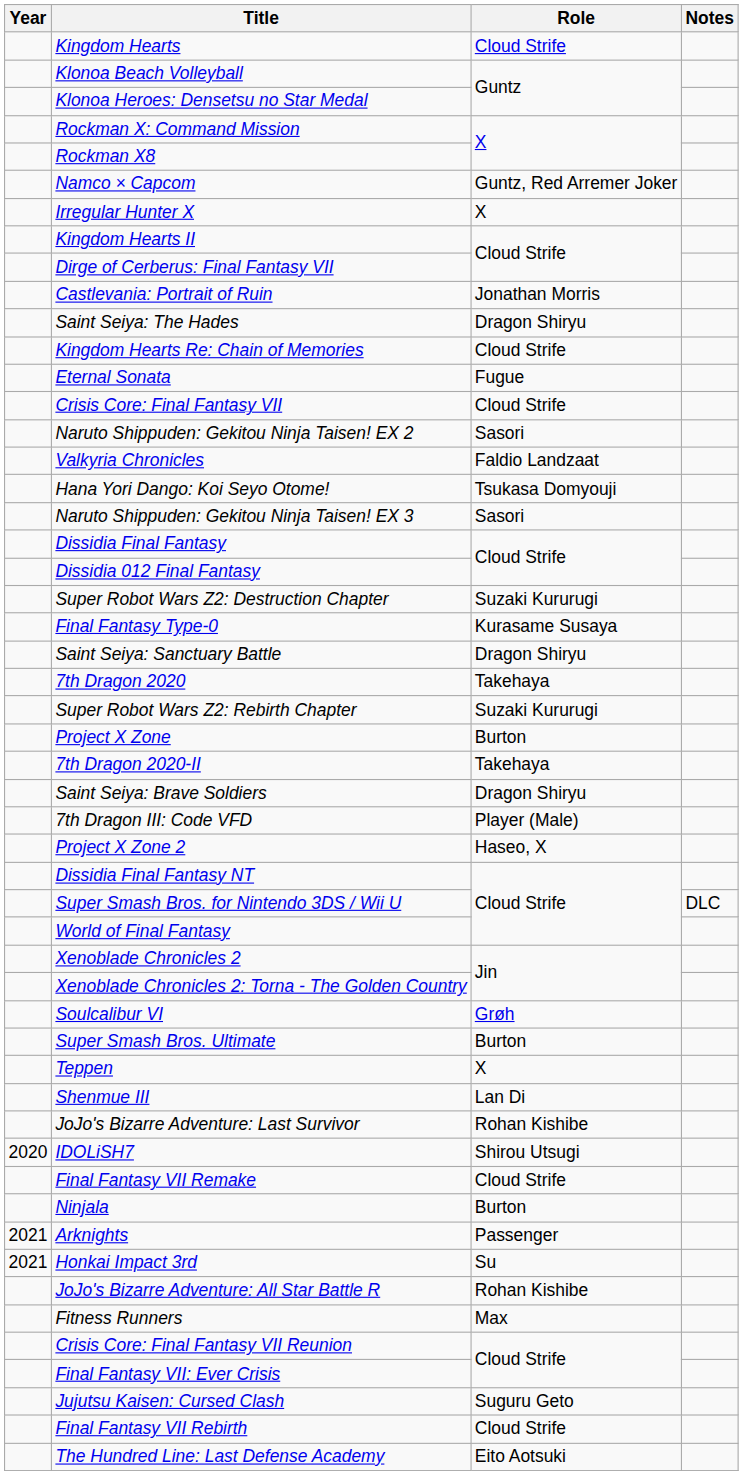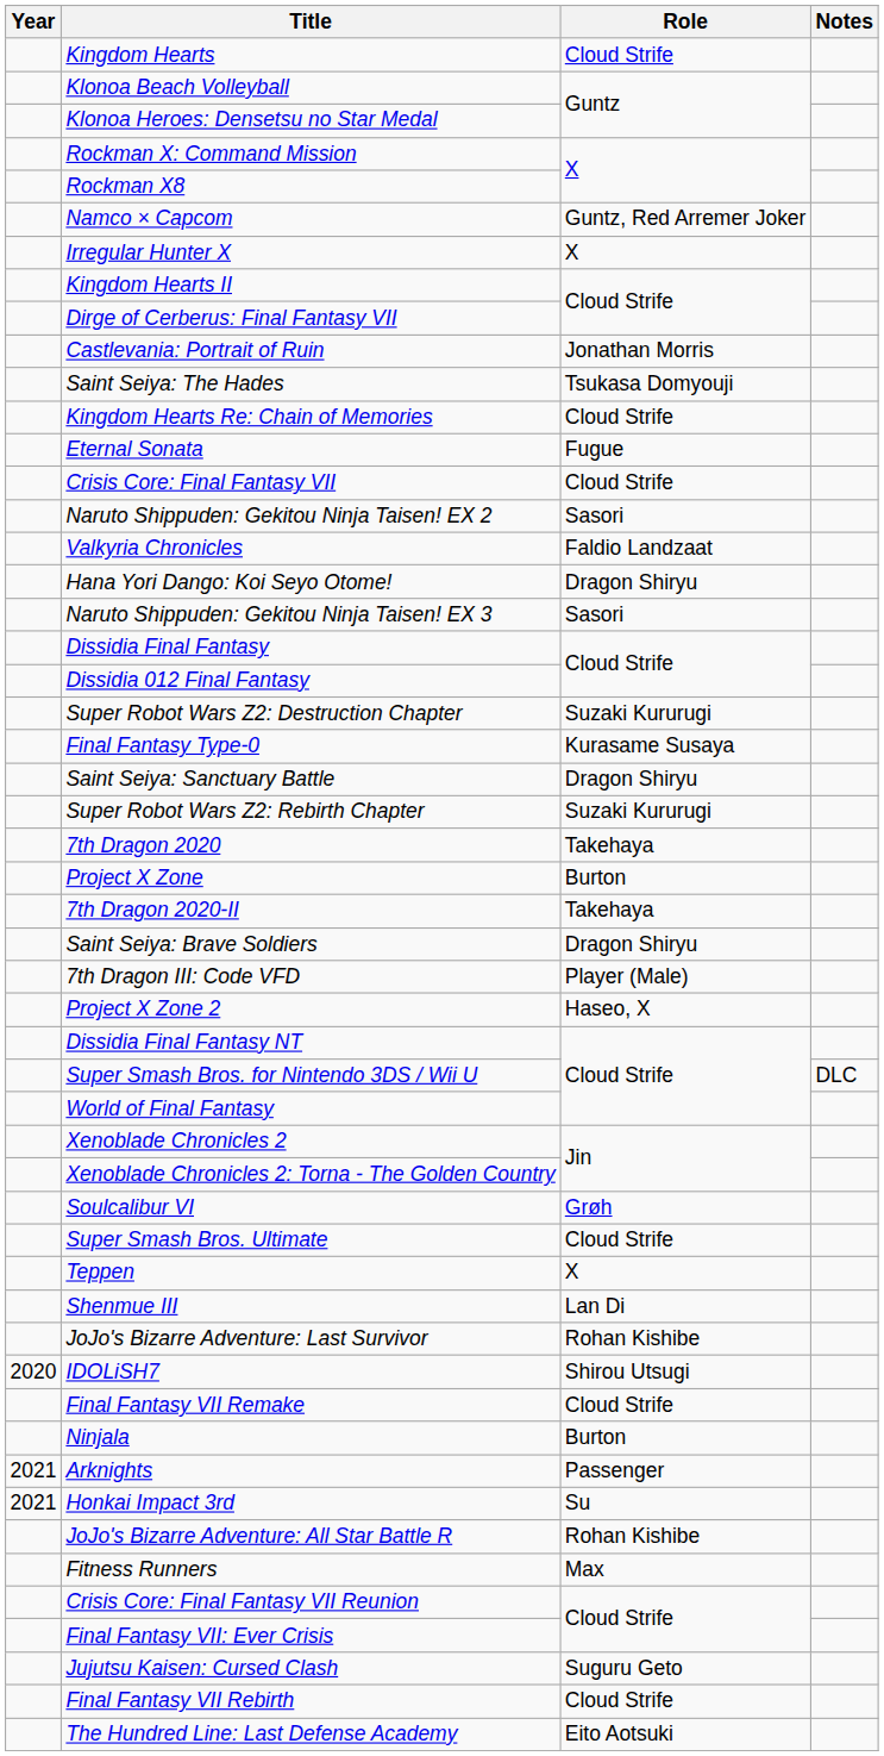 <table class="wikitable">
 <tr>
 <th>Year</th>
 <th>Title</th>
 <th>Role</th>
 <th>Notes</th>
 </tr>
 <tr>
 <td></td>
 <td><em><a href='#'>Kingdom Hearts</a></em></td>
 <td><a href='#'>Cloud Strife</a></td>
 <td></td>
 </tr>
 <tr>
 <td></td>
 <td><em><a href='#'>Klonoa Beach Volleyball</a></em></td>
 <td rowspan="2">Guntz</td>
 <td></td>
 </tr>
 <tr>
 <td></td>
 <td><em><a href='#'>Klonoa Heroes: Densetsu no Star Medal</a></em></td>
 <td></td>
 </tr>
 <tr>
 <td></td>
 <td><em><a href='#'>Rockman X: Command Mission</a></em></td>
 <td rowspan="2"><a href='#'>X</a></td>
 <td></td>
 </tr>
 <tr>
 <td></td>
 <td><em><a href='#'>Rockman X8</a></em></td>
 <td></td>
 </tr>
 <tr>
 <td></td>
 <td><em><a href='#'>Namco × Capcom</a></em></td>
 <td>Guntz, Red Arremer Joker</td>
 <td></td>
 </tr>
 <tr>
 <td></td>
 <td><em><a href='#'>Irregular Hunter X</a></em></td>
 <td>X</td>
 <td></td>
 </tr>
 <tr>
 <td></td>
 <td><em><a href='#'>Kingdom Hearts II</a></em></td>
 <td rowspan="2">Cloud Strife</td>
 <td></td>
 </tr>
 <tr>
 <td></td>
 <td><em><a href='#'>Dirge of Cerberus: Final Fantasy VII</a></em></td>
 <td></td>
 </tr>
 <tr>
 <td></td>
 <td><em><a href='#'>Castlevania: Portrait of Ruin</a></em></td>
 <td>Jonathan Morris</td>
 <td></td>
 </tr>
 <tr>
 <td></td>
 <td><em>Saint Seiya: The Hades</em></td>
-<td>Dragon Shiryu</td>
+<td>Tsukasa Domyouji</td>
 <td></td>
 </tr>
 <tr>
 <td></td>
 <td><em><a href='#'>Kingdom Hearts Re: Chain of Memories</a></em></td>
 <td>Cloud Strife</td>
 <td></td>
 </tr>
 <tr>
 <td></td>
 <td><em><a href='#'>Eternal Sonata</a></em></td>
 <td>Fugue</td>
 <td></td>
 </tr>
 <tr>
 <td></td>
 <td><em><a href='#'>Crisis Core: Final Fantasy VII</a></em></td>
 <td>Cloud Strife</td>
 <td></td>
 </tr>
 <tr>
 <td></td>
 <td><em>Naruto Shippuden: Gekitou Ninja Taisen! EX 2</em></td>
 <td>Sasori</td>
 <td></td>
 </tr>
 <tr>
 <td></td>
 <td><em><a href='#'>Valkyria Chronicles</a></em></td>
 <td>Faldio Landzaat</td>
 <td></td>
 </tr>
 <tr>
 <td></td>
 <td><em>Hana Yori Dango: Koi Seyo Otome!</em></td>
-<td>Tsukasa Domyouji</td>
+<td>Dragon Shiryu</td>
 <td></td>
 </tr>
 <tr>
 <td></td>
 <td><em>Naruto Shippuden: Gekitou Ninja Taisen! EX 3</em></td>
 <td>Sasori</td>
 <td></td>
 </tr>
 <tr>
 <td></td>
 <td><em><a href='#'>Dissidia Final Fantasy</a></em></td>
 <td rowspan="2">Cloud Strife</td>
 <td></td>
 </tr>
 <tr>
 <td></td>
 <td><em><a href='#'>Dissidia 012 Final Fantasy</a></em></td>
 <td></td>
 </tr>
 <tr>
 <td></td>
 <td><em>Super Robot Wars Z2: Destruction Chapter</em></td>
 <td>Suzaki Kururugi</td>
 <td></td>
 </tr>
 <tr>
 <td></td>
 <td><em><a href='#'>Final Fantasy Type-0</a></em></td>
 <td>Kurasame Susaya</td>
 <td></td>
 </tr>
 <tr>
 <td></td>
 <td><em>Saint Seiya: Sanctuary Battle</em></td>
 <td>Dragon Shiryu</td>
 <td></td>
 </tr>
 <tr>
 <td></td>
-<td><em><a href='#'>7th Dragon 2020</a></em></td>
-<td>Takehaya</td>
+<td><em>Super Robot Wars Z2: Rebirth Chapter</em></td>
+<td>Suzaki Kururugi</td>
 <td></td>
 </tr>
 <tr>
 <td></td>
-<td><em>Super Robot Wars Z2: Rebirth Chapter</em></td>
-<td>Suzaki Kururugi</td>
+<td><em><a href='#'>7th Dragon 2020</a></em></td>
+<td>Takehaya</td>
 <td></td>
 </tr>
 <tr>
 <td></td>
 <td><em><a href='#'>Project X Zone</a></em></td>
 <td>Burton</td>
 <td></td>
 </tr>
 <tr>
 <td></td>
 <td><em><a href='#'>7th Dragon 2020-II</a></em></td>
 <td>Takehaya</td>
 <td></td>
 </tr>
 <tr>
 <td></td>
 <td><em>Saint Seiya: Brave Soldiers</em></td>
 <td>Dragon Shiryu</td>
 <td></td>
 </tr>
 <tr>
 <td></td>
 <td><em>7th Dragon III: Code VFD</em></td>
 <td>Player (Male)</td>
 <td></td>
 </tr>
 <tr>
 <td></td>
 <td><em><a href='#'>Project X Zone 2</a></em></td>
 <td>Haseo, X</td>
 <td></td>
 </tr>
 <tr>
 <td></td>
 <td><em><a href='#'>Dissidia Final Fantasy NT</a></em></td>
 <td rowspan="3">Cloud Strife</td>
 <td></td>
 </tr>
 <tr>
 <td></td>
 <td><em><a href='#'>Super Smash Bros. for Nintendo 3DS / Wii U</a></em></td>
 <td>DLC </td>
 </tr>
 <tr>
 <td></td>
 <td><em><a href='#'>World of Final Fantasy</a></em></td>
 <td></td>
 </tr>
 <tr>
 <td></td>
 <td><em><a href='#'>Xenoblade Chronicles 2</a></em></td>
 <td rowspan="2">Jin</td>
 <td></td>
 </tr>
 <tr>
 <td></td>
 <td><em><a href='#'>Xenoblade Chronicles 2: Torna - The Golden Country</a></em></td>
 <td></td>
 </tr>
 <tr>
 <td></td>
 <td><em><a href='#'>Soulcalibur VI</a></em></td>
 <td><a href='#'>Grøh</a></td>
 <td></td>
 </tr>
 <tr>
 <td></td>
 <td><em><a href='#'>Super Smash Bros. Ultimate</a></em></td>
-<td>Burton</td>
+<td>Cloud Strife</td>
 <td></td>
 </tr>
 <tr>
 <td></td>
 <td><em><a href='#'>Teppen</a></em></td>
 <td>X</td>
 <td></td>
 </tr>
 <tr>
 <td></td>
 <td><em><a href='#'>Shenmue III</a></em></td>
 <td>Lan Di</td>
 <td></td>
 </tr>
 <tr>
 <td></td>
 <td><em>JoJo's Bizarre Adventure: Last Survivor</em></td>
 <td>Rohan Kishibe</td>
 <td></td>
 </tr>
 <tr>
 <td>2020</td>
 <td><a href='#'><em>IDOLiSH7</em></a></td>
 <td>Shirou Utsugi</td>
 <td></td>
 </tr>
 <tr>
 <td></td>
 <td><em><a href='#'>Final Fantasy VII Remake</a></em></td>
 <td>Cloud Strife</td>
 <td></td>
 </tr>
 <tr>
 <td></td>
 <td><em><a href='#'>Ninjala</a></em></td>
 <td>Burton</td>
 <td></td>
 </tr>
 <tr>
 <td>2021</td>
 <td><em><a href='#'>Arknights</a></em></td>
 <td>Passenger</td>
 <td></td>
 </tr>
 <tr>
 <td>2021</td>
 <td><em><a href='#'>Honkai Impact 3rd</a></em></td>
 <td>Su</td>
 <td></td>
 </tr>
 <tr>
 <td></td>
 <td><em><a href='#'>JoJo's Bizarre Adventure: All Star Battle R</a></em></td>
 <td>Rohan Kishibe</td>
 <td></td>
 </tr>
 <tr>
 <td></td>
 <td><em>Fitness Runners</em></td>
 <td>Max</td>
 <td></td>
 </tr>
 <tr>
 <td></td>
 <td><em><a href='#'>Crisis Core: Final Fantasy VII Reunion</a></em></td>
 <td rowspan="2">Cloud Strife</td>
 <td></td>
 </tr>
 <tr>
 <td></td>
 <td><em><a href='#'>Final Fantasy VII: Ever Crisis</a></em></td>
 <td></td>
 </tr>
 <tr>
 <td></td>
 <td><em><a href='#'>Jujutsu Kaisen: Cursed Clash</a></em></td>
 <td>Suguru Geto</td>
 <td></td>
 </tr>
 <tr>
 <td></td>
 <td><em><a href='#'>Final Fantasy VII Rebirth</a></em></td>
 <td>Cloud Strife</td>
 <td></td>
 </tr>
 <tr>
 <td></td>
 <td><em><a href='#'>The Hundred Line: Last Defense Academy</a></em></td>
 <td>Eito Aotsuki</td>
 <td></td>
 </tr>
 </table>
